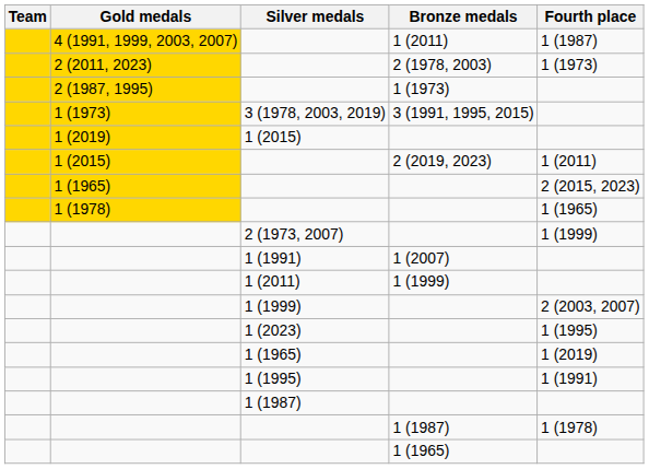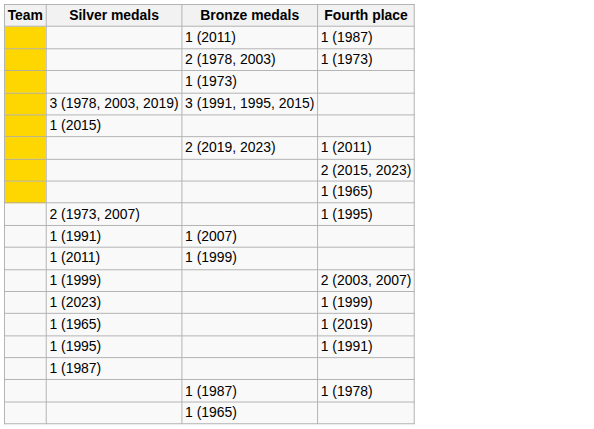 <table class=wikitable>
 <tr>
 <th>Team</th>
-<th>Gold medals</th>
 <th>Silver medals</th>
 <th>Bronze medals</th>
 <th>Fourth place</th>
 </tr>
 <tr>
 <td bgcolor=gold></td>
-<td bgcolor=gold>4 (1991, 1999, 2003, 2007)</td>
 <td></td>
 <td>1 (2011)</td>
 <td>1 (1987)</td>
 </tr>
 <tr>
 <td bgcolor=gold></td>
-<td bgcolor=gold>2 (2011, 2023)</td>
 <td></td>
 <td>2 (1978, 2003)</td>
 <td>1 (1973)</td>
 </tr>
 <tr>
 <td bgcolor=gold></td>
-<td bgcolor=gold>2 (1987, 1995)</td>
 <td></td>
 <td>1 (1973)</td>
 <td></td>
 </tr>
 <tr>
 <td bgcolor=gold></td>
-<td bgcolor=gold>1 (1973)</td>
 <td>3 (1978, 2003, 2019)</td>
 <td>3 (1991, 1995, 2015)</td>
 <td></td>
 </tr>
 <tr>
 <td bgcolor=gold></td>
-<td bgcolor=gold>1 (2019)</td>
 <td>1 (2015)</td>
 <td></td>
 <td></td>
 </tr>
 <tr>
 <td bgcolor=gold></td>
-<td bgcolor=gold>1 (2015)</td>
 <td></td>
 <td>2 (2019, 2023)</td>
 <td>1 (2011)</td>
 </tr>
 <tr>
 <td bgcolor=gold></td>
-<td bgcolor=gold>1 (1965)</td>
 <td></td>
 <td></td>
 <td>2 (2015, 2023)</td>
 </tr>
 <tr>
 <td bgcolor=gold></td>
-<td bgcolor=gold>1 (1978)</td>
 <td></td>
 <td></td>
 <td>1 (1965)</td>
 </tr>
 <tr>
 <td></td>
-<td></td>
 <td>2 (1973, 2007)</td>
 <td></td>
-<td>1 (1999)</td>
+<td>1 (1995)</td>
 </tr>
 <tr>
-<td></td>
 <td></td>
 <td>1 (1991)</td>
 <td>1 (2007)</td>
 <td></td>
 </tr>
 <tr>
 <td></td>
-<td></td>
 <td>1 (2011)</td>
 <td>1 (1999)</td>
 <td></td>
 </tr>
 <tr>
-<td></td>
 <td></td>
 <td>1 (1999)</td>
 <td></td>
 <td>2 (2003, 2007)</td>
 </tr>
 <tr>
 <td></td>
-<td></td>
 <td>1 (2023)</td>
 <td></td>
-<td>1 (1995)</td>
+<td>1 (1999)</td>
 </tr>
 <tr>
-<td></td>
 <td></td>
 <td>1 (1965)</td>
 <td></td>
 <td>1 (2019)</td>
 </tr>
 <tr>
 <td></td>
-<td></td>
 <td>1 (1995)</td>
 <td></td>
 <td>1 (1991)</td>
 </tr>
 <tr>
-<td></td>
 <td></td>
 <td>1 (1987)</td>
 <td></td>
 <td></td>
 </tr>
 <tr>
 <td></td>
 <td></td>
-<td></td>
 <td>1 (1987)</td>
 <td>1 (1978)</td>
 </tr>
 <tr>
 <td></td>
 <td></td>
-<td></td>
 <td>1 (1965)</td>
 <td></td>
 </tr>
 </table>
